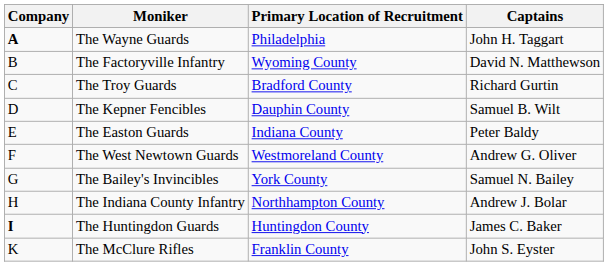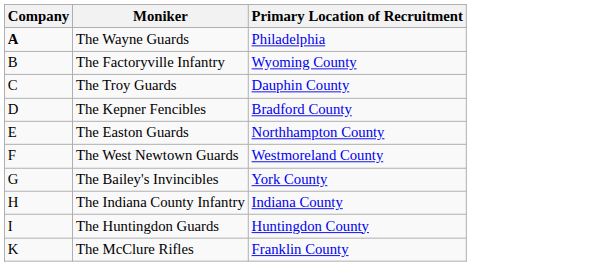 <table class="wikitable">
 <tr>
 <th>Company</th>
 <th>Moniker</th>
 <th>Primary Location of Recruitment</th>
-<th>Captains</th>
 </tr>
 <tr>
 <td><strong>A</strong></td>
 <td>The Wayne Guards</td>
 <td><a href='#'>Philadelphia</a></td>
-<td>John H. Taggart</td>
 </tr>
 <tr>
 <td>B</td>
 <td>The Factoryville Infantry</td>
 <td><a href='#'>Wyoming County</a></td>
-<td>David N. Matthewson</td>
 </tr>
 <tr>
 <td>C</td>
 <td>The Troy Guards</td>
-<td><a href='#'>Bradford County</a></td>
-<td>Richard Gurtin</td>
+<td><a href='#'>Dauphin County</a></td>
 </tr>
 <tr>
 <td>D</td>
 <td>The Kepner Fencibles</td>
-<td><a href='#'>Dauphin County</a></td>
-<td>Samuel B. Wilt</td>
+<td><a href='#'>Bradford County</a></td>
 </tr>
 <tr>
 <td>E</td>
 <td>The Easton Guards</td>
-<td><a href='#'>Indiana County</a></td>
-<td>Peter Baldy</td>
+<td><a href='#'>Northhampton County</a></td>
 </tr>
 <tr>
 <td>F</td>
 <td>The West Newtown Guards</td>
 <td><a href='#'>Westmoreland County</a></td>
-<td>Andrew G. Oliver</td>
 </tr>
 <tr>
 <td>G</td>
 <td>The Bailey's Invincibles</td>
 <td><a href='#'>York County</a></td>
-<td>Samuel N. Bailey</td>
 </tr>
 <tr>
 <td>H</td>
 <td>The Indiana County Infantry</td>
-<td><a href='#'>Northhampton County</a></td>
-<td>Andrew J. Bolar</td>
+<td><a href='#'>Indiana County</a></td>
 </tr>
 <tr>
-<td><strong>I</strong></td>
+<td>I</td>
 <td>The Huntingdon Guards</td>
 <td><a href='#'>Huntingdon County</a></td>
-<td>James C. Baker</td>
 </tr>
 <tr>
 <td>K</td>
 <td>The McClure Rifles</td>
 <td><a href='#'>Franklin County</a></td>
-<td>John S. Eyster</td>
 </tr>
 </table>
